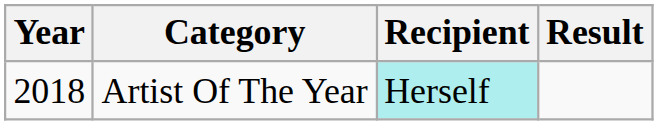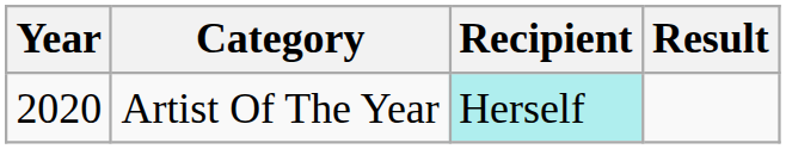 <table class="wikitable">
 <tr>
 <th>Year</th>
 <th>Category</th>
 <th>Recipient</th>
 <th>Result</th>
 </tr>
 <tr>
-<td>2018</td>
+<td>2020</td>
 <td>Artist Of The Year</td>
 <td style="background: paleturquoise;">Herself</td>
 <td></td>
 </tr>
 </table>
